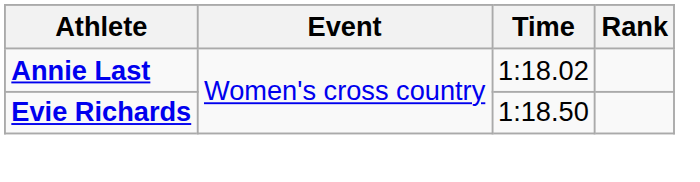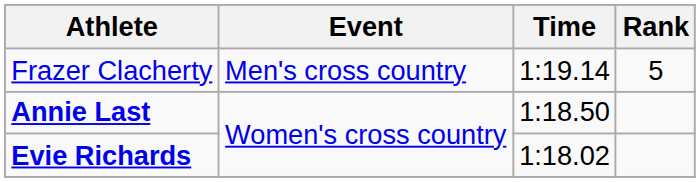 <table class="wikitable" style="font-size:90%;">
 <tr>
 <th>Athlete</th>
 <th>Event</th>
 <th>Time</th>
 <th>Rank</th>
 </tr>
 <tr align=center>
+<td align=left><a href='#'>Frazer Clacherty</a></td>
+<td align=left><a href='#'>Men's cross country</a></td>
+<td>1:19.14</td>
+<td>5</td>
+</tr>
+<tr align=center>
 <td align=left><strong><a href='#'>Annie Last</a></strong></td>
 <td style="text-align:left;" rowspan="2"><a href='#'>Women's cross country</a></td>
-<td>1:18.02</td>
+<td>1:18.50</td>
 <td></td>
 </tr>
 <tr align=center>
 <td align=left><strong><a href='#'>Evie Richards</a></strong></td>
-<td>1:18.50</td>
+<td>1:18.02</td>
 <td></td>
 </tr>
 </table>
